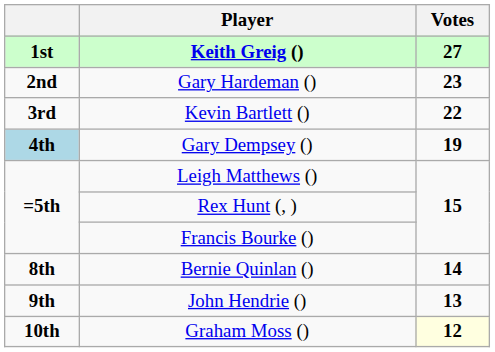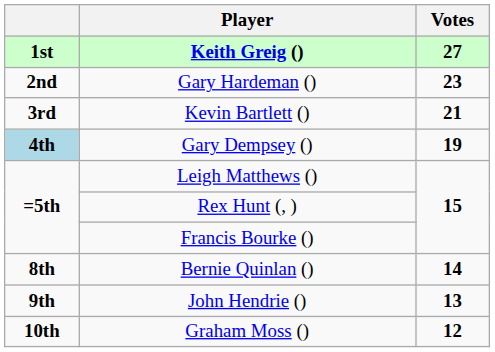 <table class="wikitable" style="text-align: center; font-size: 90%;">
 <tr>
 <th width="50"></th>
 <th width="250">Player</th>
 <th width="50">Votes</th>
 </tr>
 <tr style="background: #CCFFCC; font-weight: bold;" |>
 <td><strong>1st</strong></td>
 <td><a href='#'>Keith Greig</a> ()</td>
 <td><strong>27</strong></td>
 </tr>
 <tr>
 <td><strong>2nd</strong></td>
 <td><a href='#'>Gary Hardeman</a> ()</td>
 <td><strong>23</strong></td>
 </tr>
 <tr>
 <td><strong>3rd</strong></td>
 <td><a href='#'>Kevin Bartlett</a> ()</td>
-<td><strong>22</strong></td>
+<td><strong>21</strong></td>
 </tr>
 <tr>
 <td style="background: lightblue;"><strong>4th</strong></td>
 <td><a href='#'>Gary Dempsey</a> ()</td>
 <td><strong>19</strong></td>
 </tr>
 <tr>
 <td rowspan=3><strong>=5th</strong></td>
 <td><a href='#'>Leigh Matthews</a> ()</td>
 <td rowspan=3><strong>15</strong></td>
 </tr>
 <tr>
 <td><a href='#'>Rex Hunt</a> (, )</td>
 </tr>
 <tr>
 <td><a href='#'>Francis Bourke</a> ()</td>
 </tr>
 <tr>
 <td><strong>8th</strong></td>
 <td><a href='#'>Bernie Quinlan</a> ()</td>
 <td><strong>14</strong></td>
 </tr>
 <tr>
 <td><strong>9th</strong></td>
 <td><a href='#'>John Hendrie</a> ()</td>
 <td><strong>13</strong></td>
 </tr>
 <tr>
 <td><strong>10th</strong></td>
 <td><a href='#'>Graham Moss</a> ()</td>
-<td style="background: lightyellow;"><strong>12</strong></td>
+<td><strong>12</strong></td>
 </tr>
 </table>
